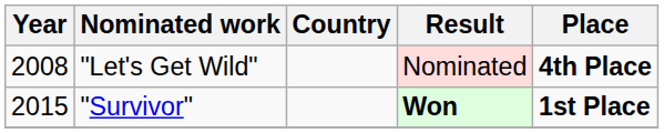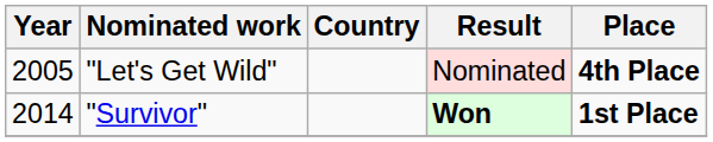 <table class="wikitable">
 <tr>
 <th>Year</th>
 <th>Nominated work</th>
 <th>Country</th>
 <th>Result</th>
 <th>Place</th>
 </tr>
 <tr>
-<td>2008</td>
+<td>2005</td>
 <td>"Let's Get Wild"</td>
 <td></td>
 <td style="background: #ffdddd">Nominated</td>
 <td><strong>4th Place</strong></td>
 </tr>
 <tr>
-<td>2015</td>
+<td>2014</td>
 <td>"<a href='#'>Survivor</a>"</td>
 <td></td>
 <td style="background: #ddffdd"><strong>Won</strong></td>
 <td><strong>1st Place</strong></td>
 </tr>
 <tr>
 </tr>
 </table>
